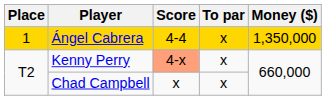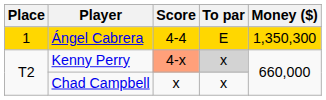 <table class="wikitable">
 <tr>
 <th>Place</th>
 <th>Player</th>
 <th>Score</th>
 <th>To par</th>
 <th>Money ($)</th>
 </tr>
 <tr style="background:gold">
 <td align=center>1</td>
 <td> <a href='#'>Ángel Cabrera</a></td>
 <td align=center>4-4</td>
-<td align=center>x</td>
-<td align=center>1,350,000</td>
+<td align=center>E</td>
+<td align=center>1,350,300</td>
 </tr>
 <tr>
 <td align=center rowspan=2>T2</td>
 <td> <a href='#'>Kenny Perry</a></td>
 <td align=center style="background: lightsalmon;">4-x</td>
-<td align=center>x</td>
+<td align=center style="background: lightgrey;">x</td>
 <td rowspan=2 align=center>660,000</td>
 </tr>
 <tr>
 <td> <a href='#'>Chad Campbell</a></td>
 <td align=center>x</td>
 <td align=center>x</td>
 </tr>
 </table>
